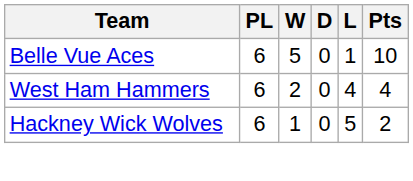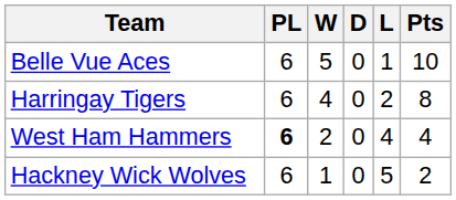 <table class=wikitable width="300" style="background:#FFFFFF;">
 <tr>
 <th>Team</th>
 <th>PL</th>
 <th>W</th>
 <th>D</th>
 <th>L</th>
 <th>Pts</th>
 </tr>
 <tr>
 <td><a href='#'>Belle Vue Aces</a></td>
 <td align="center">6</td>
 <td align="center">5</td>
 <td align="center">0</td>
 <td align="center">1</td>
 <td align="center">10</td>
 </tr>
 <tr>
+<td><a href='#'>Harringay Tigers</a></td>
+<td align="center">6</td>
+<td align="center">4</td>
+<td align="center">0</td>
+<td align="center">2</td>
+<td align="center">8</td>
+</tr>
+<tr>
 <td><a href='#'>West Ham Hammers</a></td>
-<td align="center">6</td>
+<td align="center"><strong>6</strong></td>
 <td align="center">2</td>
 <td align="center">0</td>
 <td align="center">4</td>
 <td align="center">4</td>
 </tr>
 <tr>
 <td><a href='#'>Hackney Wick Wolves</a></td>
 <td align="center">6</td>
 <td align="center">1</td>
 <td align="center">0</td>
 <td align="center">5</td>
 <td align="center">2</td>
 </tr>
 </table>
